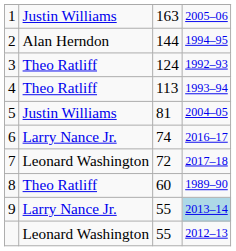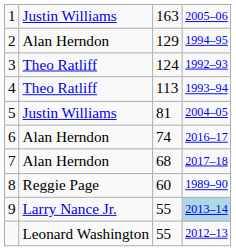 <table class="wikitable">
 <tr>
 </tr>
 <tr>
 <td>1</td>
 <td><a href='#'>Justin Williams</a></td>
 <td>163</td>
 <td style="font-size:80%;"><a href='#'>2005–06</a></td>
 </tr>
 <tr>
 <td>2</td>
 <td>Alan Herndon</td>
-<td>144</td>
+<td>129</td>
 <td style="font-size:80%;"><a href='#'>1994–95</a></td>
 </tr>
 <tr>
 <td>3</td>
 <td><a href='#'>Theo Ratliff</a></td>
 <td>124</td>
 <td style="font-size:80%;"><a href='#'>1992–93</a></td>
 </tr>
 <tr>
 <td>4</td>
 <td><a href='#'>Theo Ratliff</a></td>
 <td>113</td>
 <td style="font-size:80%;"><a href='#'>1993–94</a></td>
 </tr>
 <tr>
 <td>5</td>
 <td><a href='#'>Justin Williams</a></td>
 <td>81</td>
 <td style="font-size:80%;"><a href='#'>2004–05</a></td>
 </tr>
 <tr>
 <td>6</td>
-<td><a href='#'>Larry Nance Jr.</a></td>
+<td>Alan Herndon</td>
 <td>74</td>
 <td style="font-size:80%;"><a href='#'>2016–17</a></td>
 </tr>
 <tr>
 <td>7</td>
-<td>Leonard Washington</td>
-<td>72</td>
+<td>Alan Herndon</td>
+<td>68</td>
 <td style="font-size:80%;"><a href='#'>2017–18</a></td>
 </tr>
 <tr>
 <td>8</td>
-<td><a href='#'>Theo Ratliff</a></td>
+<td>Reggie Page</td>
 <td>60</td>
 <td style="font-size:80%;"><a href='#'>1989–90</a></td>
 </tr>
 <tr>
 <td>9</td>
 <td><a href='#'>Larry Nance Jr.</a></td>
 <td>55</td>
 <td style="background: lightblue; font-size:80%;"><a href='#'>2013–14</a></td>
 </tr>
 <tr>
 <td></td>
 <td>Leonard Washington</td>
 <td>55</td>
 <td style="font-size:80%;"><a href='#'>2012–13</a></td>
 </tr>
 </table>
